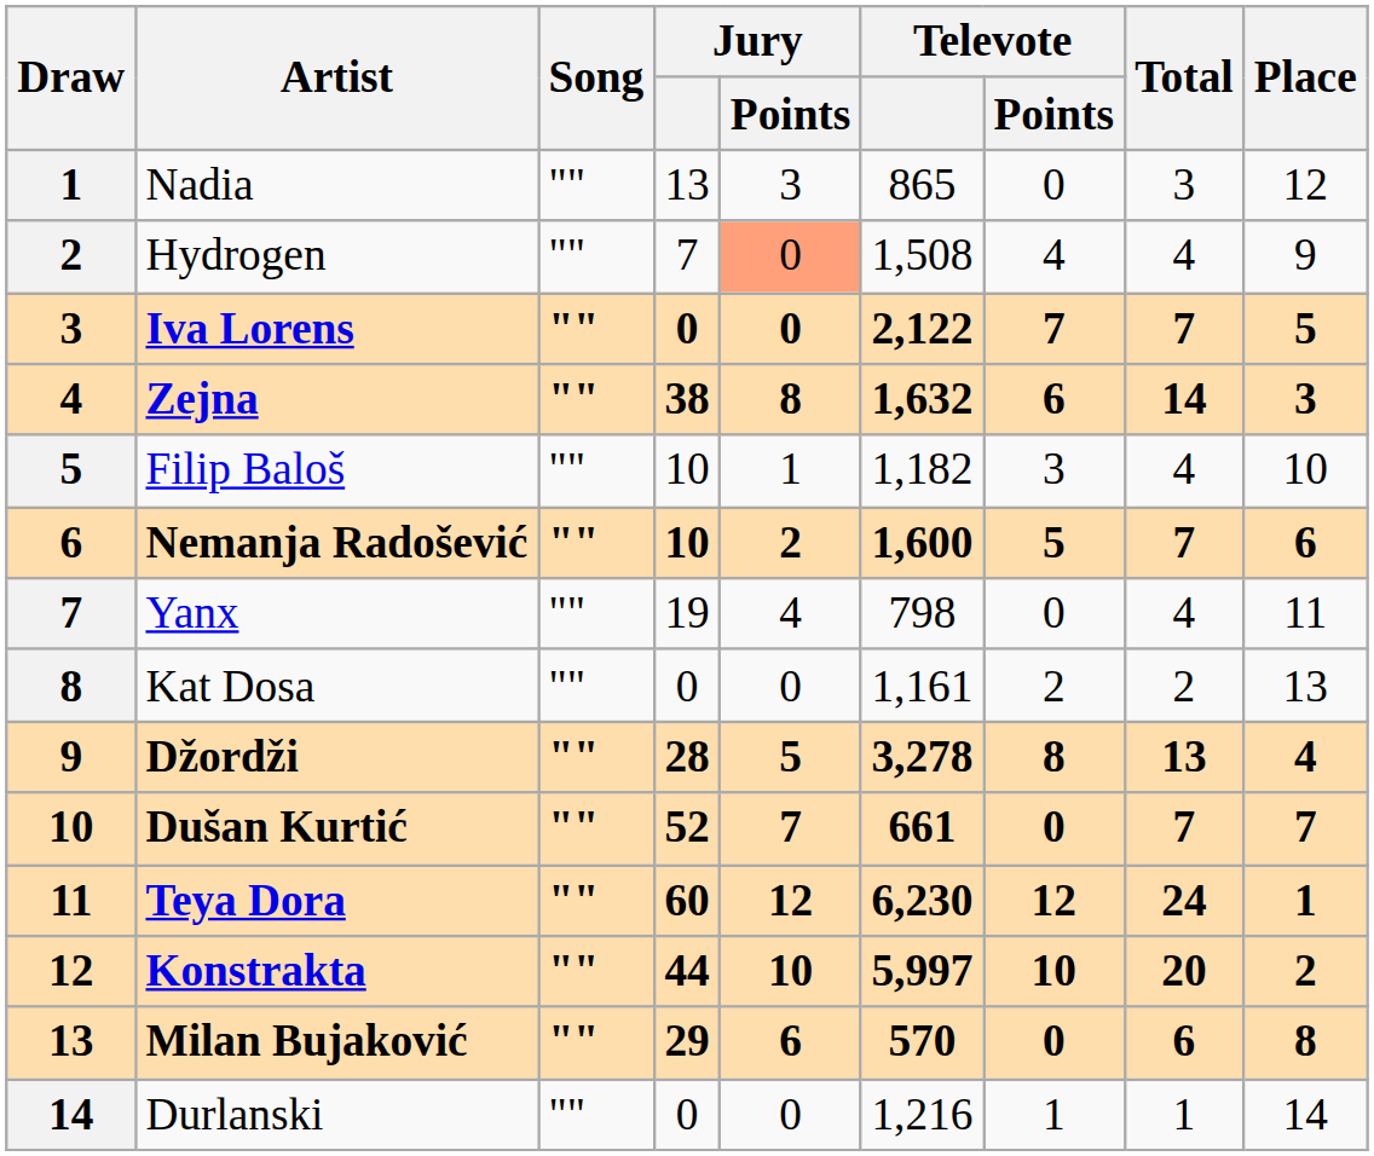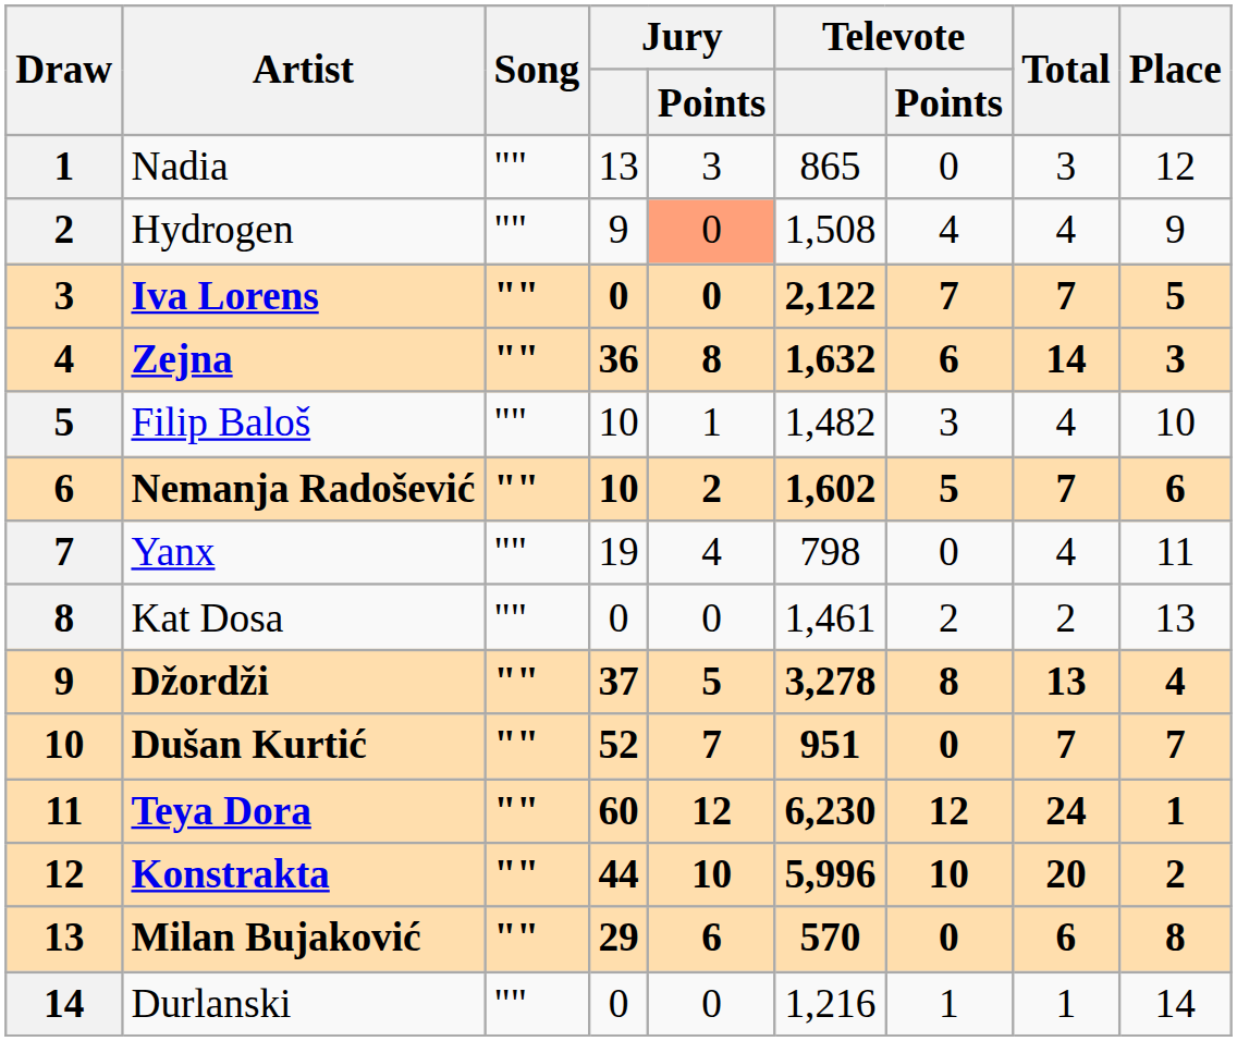 <table class="sortable wikitable plainrowheaders" style="margin: 1em auto 1em auto; text-align:center;">
 <tr>
 <th rowspan="2">Draw</th>
 <th rowspan="2">Artist</th>
 <th rowspan="2">Song</th>
 <th colspan="2">Jury</th>
 <th colspan="2">Televote</th>
 <th rowspan="2" class="unsortable">Total</th>
 <th rowspan="2">Place</th>
 </tr>
 <tr>
 <th></th>
 <th class="unsortable">Points</th>
 <th></th>
 <th class="unsortable">Points</th>
 </tr>
 <tr>
 <th scope="row" style="text-align:center">1</th>
 <td align="left">Nadia</td>
 <td align="left">""</td>
 <td>13</td>
 <td>3</td>
 <td>865</td>
 <td>0</td>
 <td>3</td>
 <td>12</td>
 </tr>
 <tr>
 <th scope="row" style="text-align:center">2</th>
 <td align="left">Hydrogen</td>
 <td align="left">""</td>
-<td>7</td>
+<td>9</td>
 <td style="background: lightsalmon;">0</td>
 <td>1,508</td>
 <td>4</td>
 <td data-sort-value="4.2">4</td>
 <td>9</td>
 </tr>
 <tr style="font-weight:bold; background:navajowhite">
 <th scope="row" style="text-align:center; font-weight:bold; background:navajowhite">3</th>
 <td align="left"><a href='#'>Iva Lorens</a></td>
 <td align="left">""</td>
 <td data-sort-value="0.2">0</td>
 <td>0</td>
 <td>2,122</td>
 <td>7</td>
 <td data-sort-value="7.2">7</td>
 <td>5</td>
 </tr>
 <tr style="font-weight:bold; background:navajowhite">
 <th scope="row" style="text-align:center; font-weight:bold; background:navajowhite">4</th>
 <td align="left"><a href='#'>Zejna</a></td>
 <td align="left">""</td>
-<td data-sort-value="36.1">38</td>
+<td data-sort-value="36.1">36</td>
 <td>8</td>
 <td>1,632</td>
 <td>6</td>
 <td>14</td>
 <td>3</td>
 </tr>
 <tr>
 <th scope="row" style="text-align:center">5</th>
 <td align="left"><a href='#'>Filip Baloš</a></td>
 <td align="left">""</td>
 <td>10</td>
 <td>1</td>
-<td>1,182</td>
+<td>1,482</td>
 <td>3</td>
 <td data-sort-value="4.1">4</td>
 <td>10</td>
 </tr>
 <tr style="font-weight:bold; background:navajowhite">
 <th scope="row" style="text-align:center; font-weight:bold; background:navajowhite">6</th>
 <td align="left">Nemanja Radošević</td>
 <td align="left">""</td>
 <td>10</td>
 <td>2</td>
-<td>1,600</td>
+<td>1,602</td>
 <td>5</td>
 <td data-sort-value="7.1">7</td>
 <td>6</td>
 </tr>
 <tr>
 <th scope="row" style="text-align:center">7</th>
 <td align="left"><a href='#'>Yanx</a></td>
 <td align="left">""</td>
 <td>19</td>
 <td>4</td>
 <td>798</td>
 <td>0</td>
 <td>4</td>
 <td>11</td>
 </tr>
 <tr>
 <th scope="row" style="text-align:center">8</th>
 <td align="left">Kat Dosa</td>
 <td align="left">""</td>
 <td data-sort-value="0.1">0</td>
 <td>0</td>
-<td>1,161</td>
+<td>1,461</td>
 <td>2</td>
 <td>2</td>
 <td>13</td>
 </tr>
 <tr style="font-weight:bold; background:navajowhite">
 <th scope="row" style="text-align:center; font-weight:bold; background:navajowhite">9</th>
 <td align="left">Džordži</td>
 <td align="left">""</td>
-<td>28</td>
+<td>37</td>
 <td>5</td>
 <td>3,278</td>
 <td>8</td>
 <td>13</td>
 <td>4</td>
 </tr>
 <tr style="font-weight:bold; background:navajowhite">
 <th scope="row" style="text-align:center; font-weight:bold; background:navajowhite">10</th>
 <td align="left">Dušan Kurtić</td>
 <td align="left">""</td>
 <td>52</td>
 <td>7</td>
-<td>661</td>
+<td>951</td>
 <td>0</td>
 <td>7</td>
 <td>7</td>
 </tr>
 <tr style="font-weight:bold; background:navajowhite">
 <th scope="row" style="text-align:center; font-weight:bold; background:navajowhite">11</th>
 <td align="left"><a href='#'>Teya Dora</a></td>
 <td align="left">""</td>
 <td>60</td>
 <td>12</td>
 <td>6,230</td>
 <td>12</td>
 <td>24</td>
 <td>1</td>
 </tr>
 <tr style="font-weight:bold; background:navajowhite">
 <th scope="row" style="text-align:center; font-weight:bold; background:navajowhite">12</th>
 <td align="left"><a href='#'>Konstrakta</a></td>
 <td align="left">""</td>
 <td>44</td>
 <td>10</td>
-<td>5,997</td>
+<td>5,996</td>
 <td>10</td>
 <td>20</td>
 <td>2</td>
 </tr>
 <tr style="font-weight:bold; background:navajowhite">
 <th scope="row" style="text-align:center; font-weight:bold; background:navajowhite">13</th>
 <td align="left">Milan Bujaković</td>
 <td align="left">""</td>
 <td>29</td>
 <td>6</td>
 <td>570</td>
 <td>0</td>
 <td>6</td>
 <td>8</td>
 </tr>
 <tr>
 <th scope="row" style="text-align:center">14</th>
 <td align="left">Durlanski</td>
 <td align="left">""</td>
 <td>0</td>
 <td>0</td>
 <td>1,216</td>
 <td>1</td>
 <td>1</td>
 <td>14</td>
 </tr>
 </table>
